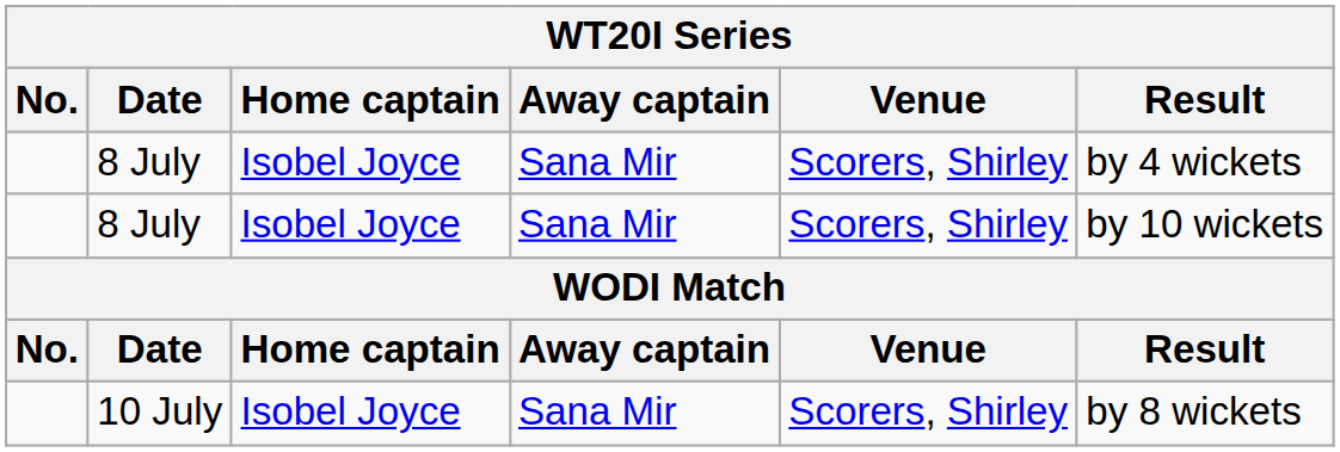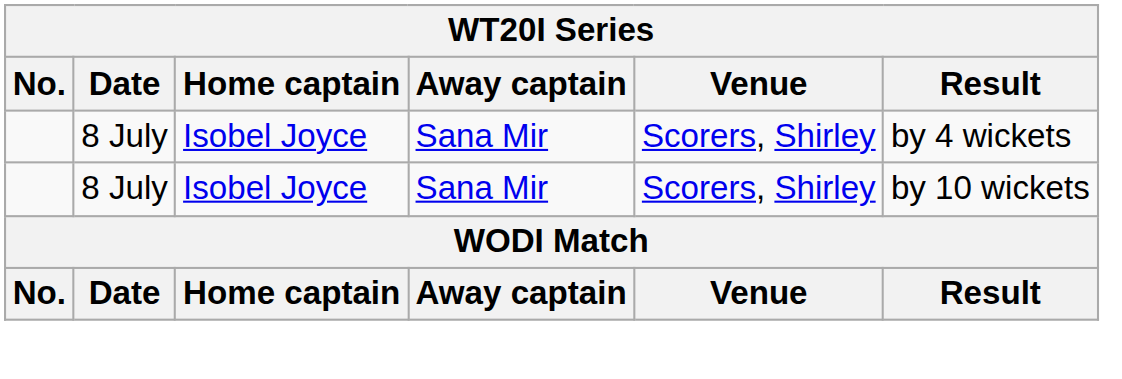 <table class="wikitable">
 <tr>
 <th colspan="6">WT20I Series</th>
 </tr>
 <tr>
 <th>No.</th>
 <th>Date</th>
 <th>Home captain</th>
 <th>Away captain</th>
 <th>Venue</th>
 <th>Result</th>
 </tr>
 <tr>
 <td></td>
 <td>8 July</td>
 <td><a href='#'>Isobel Joyce</a></td>
 <td><a href='#'>Sana Mir</a></td>
 <td><a href='#'>Scorers</a>, <a href='#'>Shirley</a></td>
 <td> by 4 wickets</td>
 </tr>
 <tr>
 <td></td>
 <td>8 July</td>
 <td><a href='#'>Isobel Joyce</a></td>
 <td><a href='#'>Sana Mir</a></td>
 <td><a href='#'>Scorers</a>, <a href='#'>Shirley</a></td>
 <td> by 10 wickets</td>
 </tr>
 <tr>
 <th colspan="6">WODI Match</th>
 </tr>
 <tr>
 <th>No.</th>
 <th>Date</th>
 <th>Home captain</th>
 <th>Away captain</th>
 <th>Venue</th>
 <th>Result</th>
 </tr>
-<tr>
-<td></td>
-<td>10 July</td>
-<td><a href='#'>Isobel Joyce</a></td>
-<td><a href='#'>Sana Mir</a></td>
-<td><a href='#'>Scorers</a>, <a href='#'>Shirley</a></td>
-<td> by 8 wickets</td>
-</tr>
 </table>
